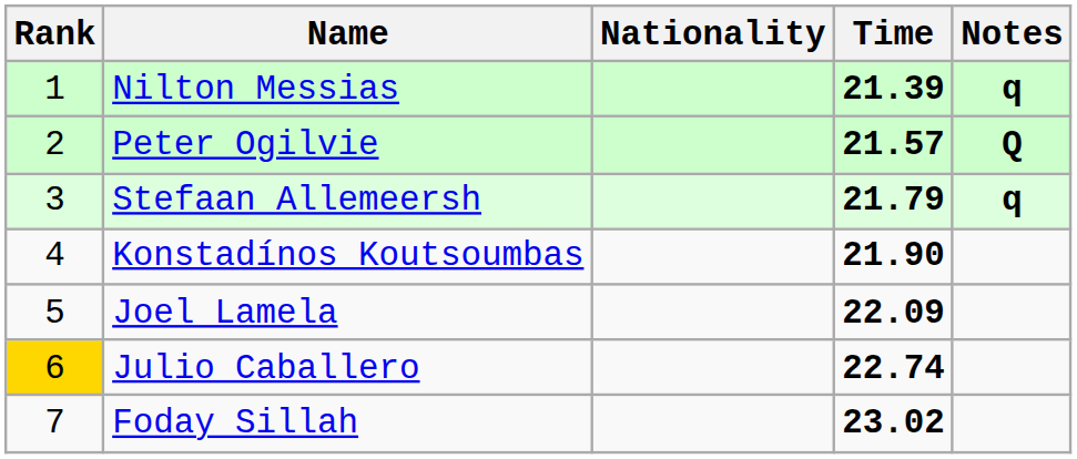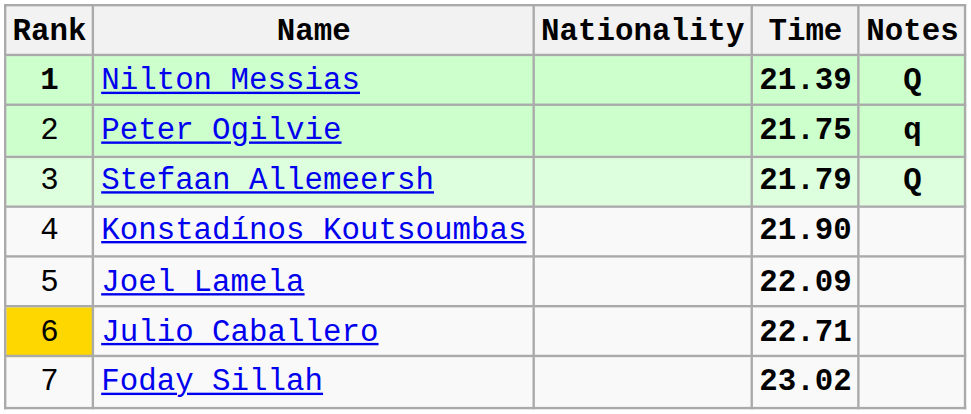 <table class="wikitable sortable" style="text-align:center">
 <tr>
 <th>Rank</th>
 <th>Name</th>
 <th>Nationality</th>
 <th>Time</th>
 <th>Notes</th>
 </tr>
 <tr bgcolor=ccffcc>
-<td>1</td>
+<td><strong>1</strong></td>
 <td align=left><a href='#'>Nilton Messias</a></td>
 <td align=left></td>
 <td><strong>21.39</strong></td>
-<td><strong>q</strong></td>
+<td><strong>Q</strong></td>
 </tr>
 <tr bgcolor=ccffcc>
 <td>2</td>
 <td align=left><a href='#'>Peter Ogilvie</a></td>
 <td align=left></td>
-<td><strong>21.57</strong></td>
-<td><strong>Q</strong></td>
+<td><strong>21.75</strong></td>
+<td><strong>q</strong></td>
 </tr>
 <tr bgcolor=ddffdd>
 <td>3</td>
 <td align=left><a href='#'>Stefaan Allemeersh</a></td>
 <td align=left></td>
 <td><strong>21.79</strong></td>
-<td><strong>q</strong></td>
+<td><strong>Q</strong></td>
 </tr>
 <tr>
 <td>4</td>
 <td align=left><a href='#'>Konstadínos Koutsoumbas</a></td>
 <td align=left></td>
 <td><strong>21.90</strong></td>
 <td></td>
 </tr>
 <tr>
 <td>5</td>
 <td align=left><a href='#'>Joel Lamela</a></td>
 <td align=left></td>
 <td><strong>22.09</strong></td>
 <td></td>
 </tr>
 <tr>
 <td style="background: gold;">6</td>
 <td align=left><a href='#'>Julio Caballero</a></td>
 <td align=left></td>
-<td><strong>22.74</strong></td>
+<td><strong>22.71</strong></td>
 <td></td>
 </tr>
 <tr>
 <td>7</td>
 <td align=left><a href='#'>Foday Sillah</a></td>
 <td align=left></td>
 <td><strong>23.02</strong></td>
 <td></td>
 </tr>
 </table>
